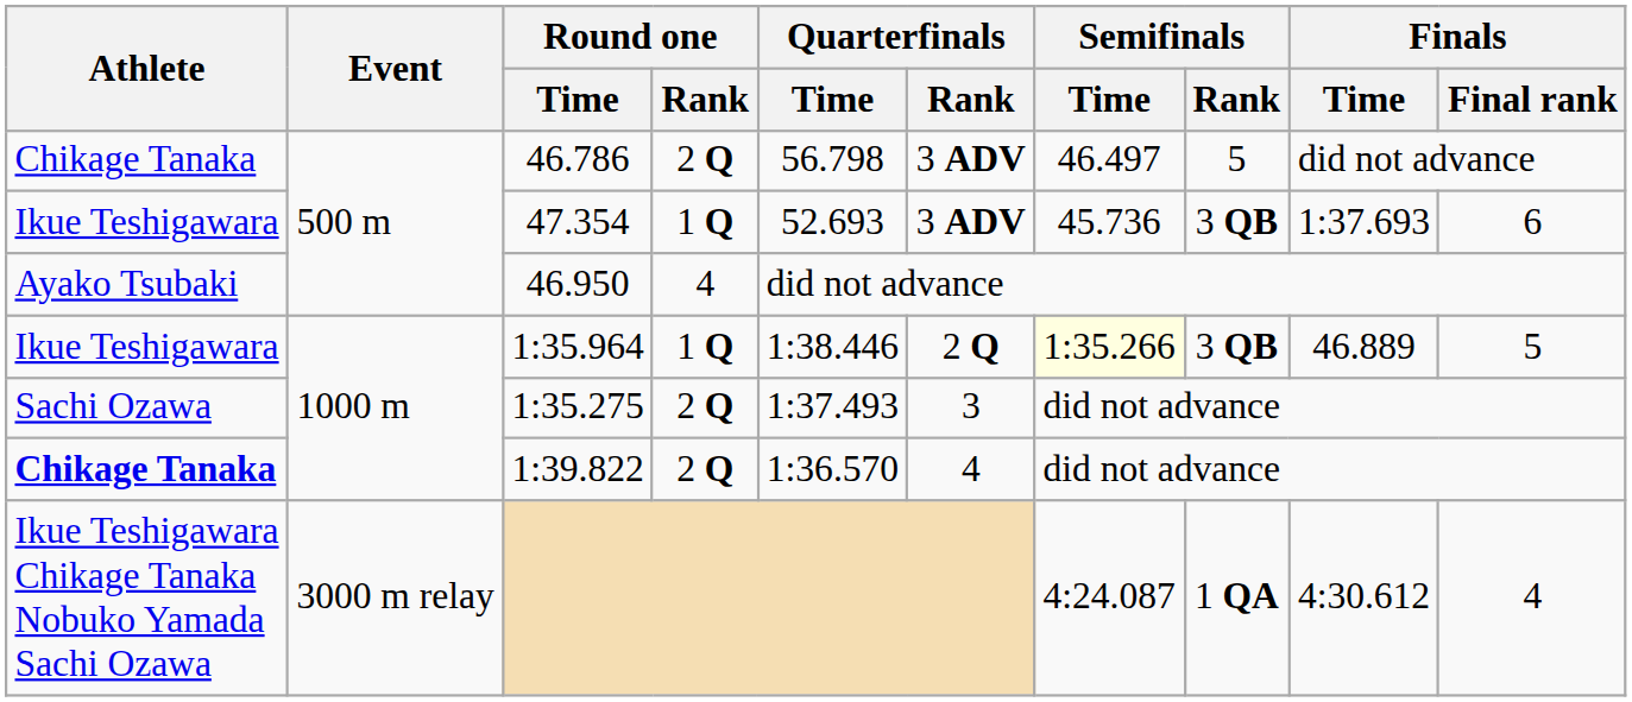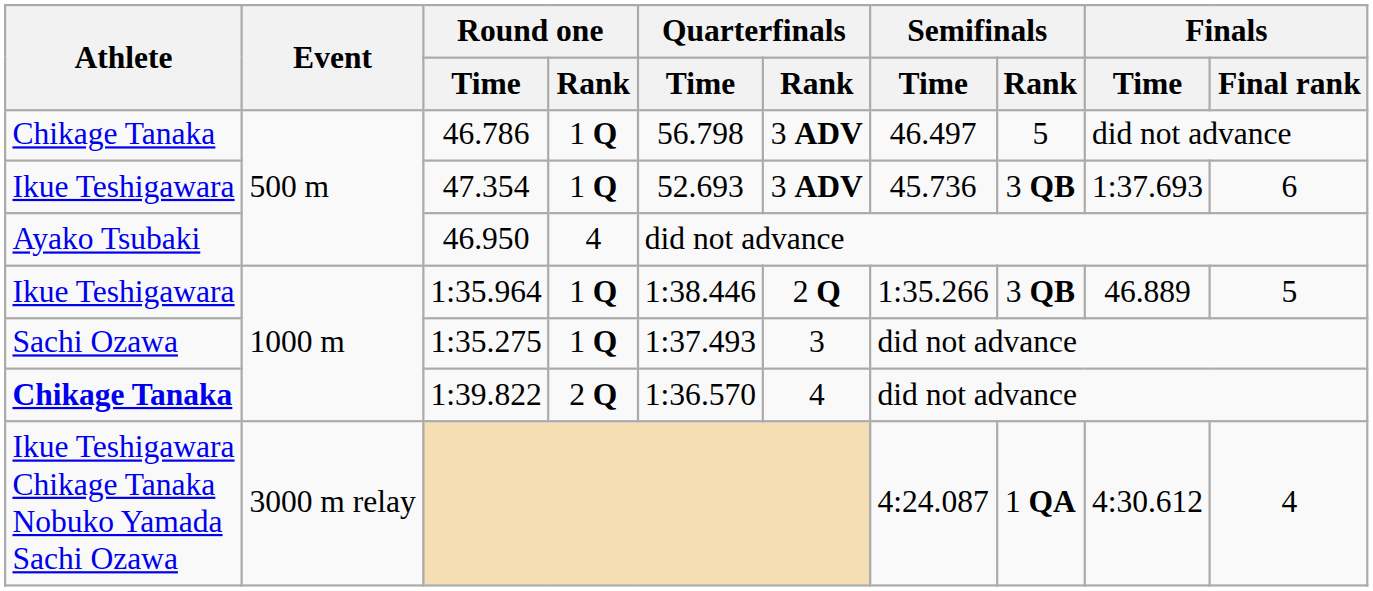 <table class="wikitable" style="font-size:90%">
 <tr>
 <th rowspan="2">Athlete</th>
 <th rowspan="2">Event</th>
 <th colspan="2">Round one</th>
 <th colspan="2">Quarterfinals</th>
 <th colspan="2">Semifinals</th>
 <th colspan="2">Finals</th>
 </tr>
 <tr>
 <th>Time</th>
 <th>Rank</th>
 <th>Time</th>
 <th>Rank</th>
 <th>Time</th>
 <th>Rank</th>
 <th>Time</th>
 <th>Final rank</th>
 </tr>
 <tr>
 <td><a href='#'>Chikage Tanaka</a></td>
 <td rowspan="3">500 m</td>
 <td align="center">46.786</td>
-<td align="center">2 <strong>Q</strong></td>
+<td align="center">1 <strong>Q</strong></td>
 <td align="center">56.798</td>
 <td align="center">3 <strong>ADV</strong></td>
 <td align="center">46.497</td>
 <td align="center">5</td>
 <td colspan="2">did not advance</td>
 </tr>
 <tr>
 <td><a href='#'>Ikue Teshigawara</a></td>
 <td align="center">47.354</td>
 <td align="center">1 <strong>Q</strong></td>
 <td align="center">52.693</td>
 <td align="center">3 <strong>ADV</strong></td>
 <td align="center">45.736</td>
 <td align="center">3 <strong>QB</strong></td>
 <td align="center">1:37.693</td>
 <td align="center">6</td>
 </tr>
 <tr>
 <td><a href='#'>Ayako Tsubaki</a></td>
 <td align="center">46.950</td>
 <td align="center">4</td>
 <td colspan="6">did not advance</td>
 </tr>
 <tr>
 <td><a href='#'>Ikue Teshigawara</a></td>
 <td rowspan="3">1000 m</td>
 <td align="center">1:35.964</td>
 <td align="center">1 <strong>Q</strong></td>
 <td align="center">1:38.446</td>
 <td align="center">2 <strong>Q</strong></td>
-<td align="center" style="background: lightyellow;">1:35.266</td>
+<td align="center">1:35.266</td>
 <td align="center">3 <strong>QB</strong></td>
 <td align="center">46.889</td>
 <td align="center">5</td>
 </tr>
 <tr>
 <td><a href='#'>Sachi Ozawa</a></td>
 <td align="center">1:35.275</td>
-<td align="center">2 <strong>Q</strong></td>
+<td align="center">1 <strong>Q</strong></td>
 <td align="center">1:37.493</td>
 <td align="center">3</td>
 <td colspan="4">did not advance</td>
 </tr>
 <tr>
 <td><strong><a href='#'>Chikage Tanaka</a></strong></td>
 <td align="center">1:39.822</td>
 <td align="center">2 <strong>Q</strong></td>
 <td align="center">1:36.570</td>
 <td align="center">4</td>
 <td colspan="4">did not advance</td>
 </tr>
 <tr>
 <td><a href='#'>Ikue Teshigawara</a><br><a href='#'>Chikage Tanaka</a><br><a href='#'>Nobuko Yamada</a><br><a href='#'>Sachi Ozawa</a></td>
 <td>3000 m relay</td>
 <td colspan=4 bgcolor=wheat></td>
 <td align=center>4:24.087</td>
 <td align=center>1 <strong>QA</strong></td>
 <td align=center>4:30.612</td>
 <td align=center>4</td>
 </tr>
 </table>
